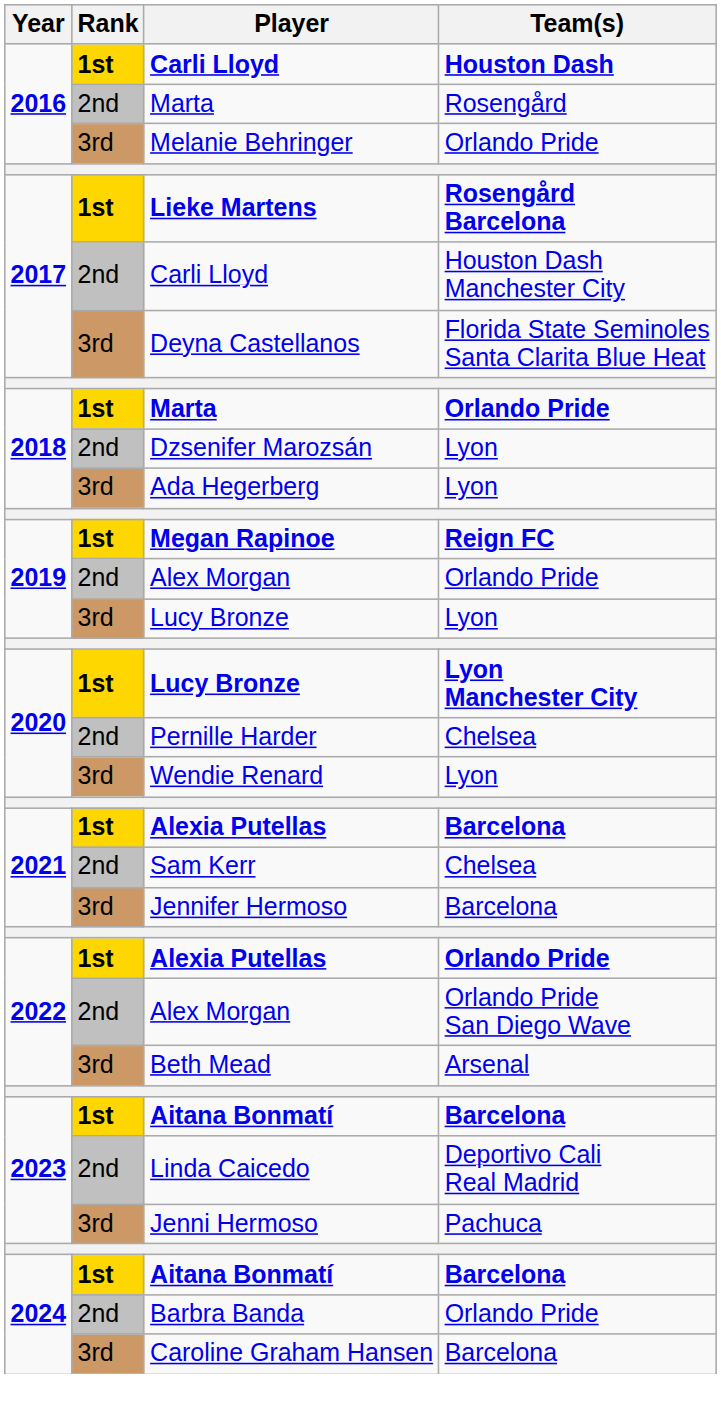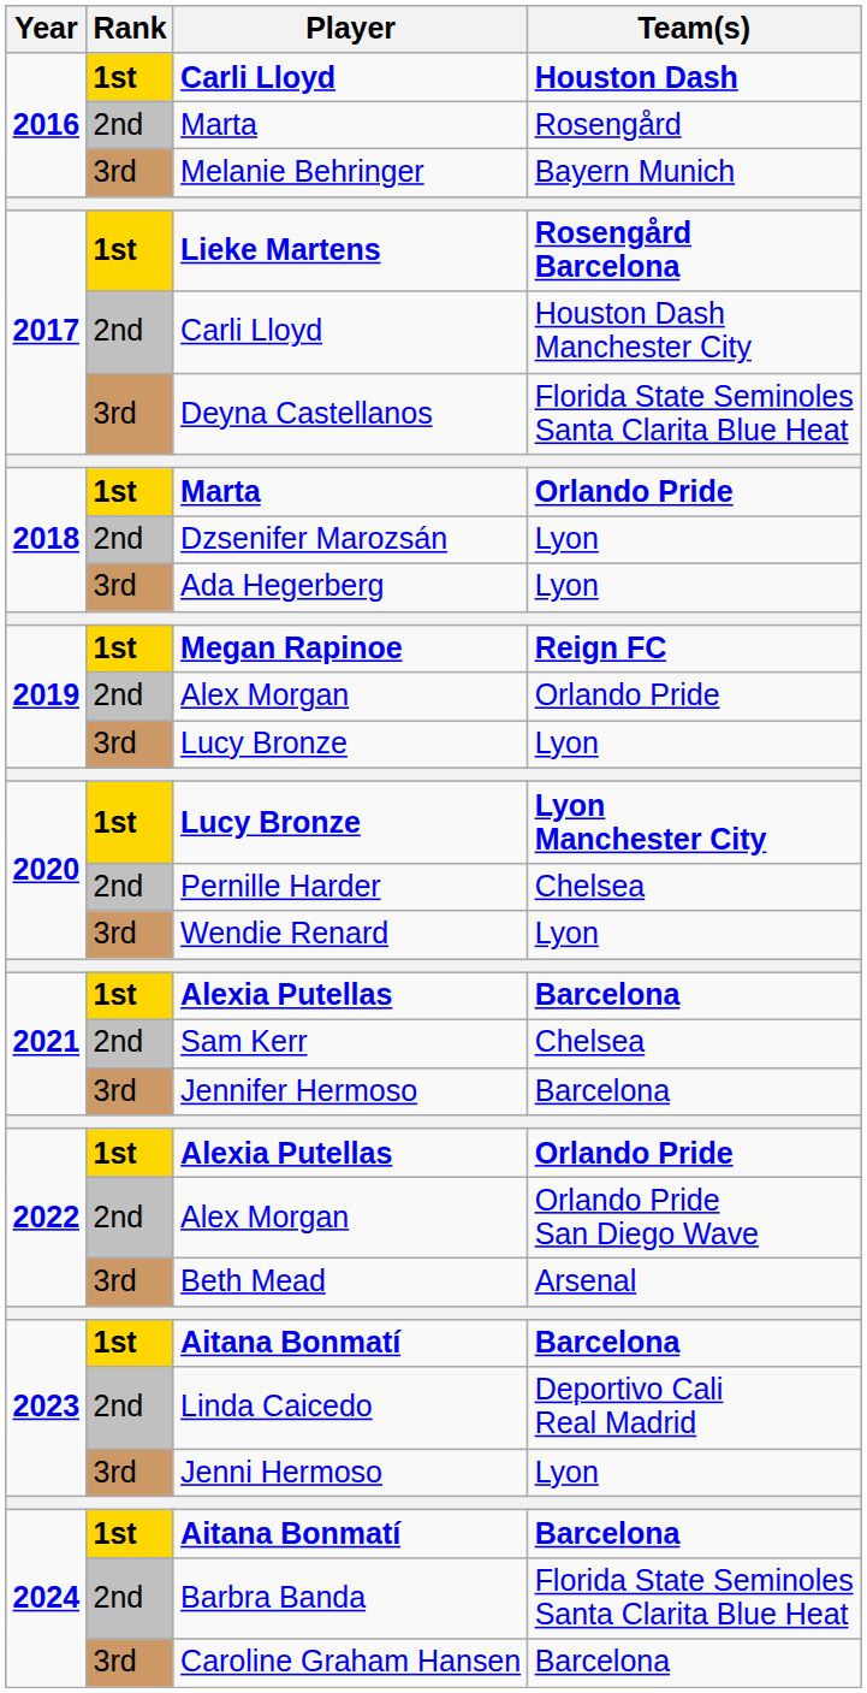 <table class="wikitable">
 <tr>
 <th>Year</th>
 <th>Rank</th>
 <th>Player</th>
 <th>Team(s)</th>
 </tr>
 <tr>
 <td rowspan="3"><strong><a href='#'>2016</a></strong></td>
 <td scope=col style="background-color: gold"><strong>1st</strong></td>
 <td> <strong><a href='#'>Carli Lloyd</a></strong></td>
 <td> <strong><a href='#'>Houston Dash</a></strong></td>
 </tr>
 <tr>
 <td scope=col style="background-color: silver">2nd</td>
 <td> <a href='#'>Marta</a></td>
 <td> <a href='#'>Rosengård</a></td>
 </tr>
 <tr>
 <td scope=col style="background-color: #cc9966">3rd</td>
 <td> <a href='#'>Melanie Behringer</a></td>
-<td> <a href='#'>Orlando Pride</a></td>
+<td> <a href='#'>Bayern Munich</a></td>
 </tr>
 <tr>
 <th colspan="5"></th>
 </tr>
 <tr>
 <td rowspan="3"><strong><a href='#'>2017</a></strong></td>
 <td scope=col style="background-color: gold"><strong>1st</strong></td>
 <td> <strong><a href='#'>Lieke Martens</a></strong></td>
 <td> <strong><a href='#'>Rosengård</a></strong><br>  <strong><a href='#'>Barcelona</a></strong></td>
 </tr>
 <tr>
 <td scope=col style="background-color: silver">2nd</td>
 <td> <a href='#'>Carli Lloyd</a></td>
 <td> <a href='#'>Houston Dash</a><br> <a href='#'>Manchester City</a></td>
 </tr>
 <tr>
 <td scope=col style="background-color: #cc9966">3rd</td>
 <td> <a href='#'>Deyna Castellanos</a></td>
 <td> <a href='#'>Florida State Seminoles</a><br> <a href='#'>Santa Clarita Blue Heat</a></td>
 </tr>
 <tr>
 <th colspan="5"></th>
 </tr>
 <tr>
 <td rowspan="3"><strong><a href='#'>2018</a></strong></td>
 <td scope=col style="background-color: gold"><strong>1st</strong></td>
 <td> <strong><a href='#'>Marta</a></strong></td>
 <td> <strong><a href='#'>Orlando Pride</a></strong></td>
 </tr>
 <tr>
 <td scope=col style="background-color: silver">2nd</td>
 <td> <a href='#'>Dzsenifer Marozsán</a></td>
 <td> <a href='#'>Lyon</a></td>
 </tr>
 <tr>
 <td scope=col style="background-color: #cc9966">3rd</td>
 <td> <a href='#'>Ada Hegerberg</a></td>
 <td> <a href='#'>Lyon</a></td>
 </tr>
 <tr>
 <th colspan="5"></th>
 </tr>
 <tr>
 <td rowspan="3"><strong><a href='#'>2019</a></strong></td>
 <td scope=col style="background-color: gold"><strong>1st</strong></td>
 <td> <strong><a href='#'>Megan Rapinoe</a></strong></td>
 <td> <strong><a href='#'>Reign FC</a></strong></td>
 </tr>
 <tr>
 <td scope=col style="background-color: silver">2nd</td>
 <td> <a href='#'>Alex Morgan</a></td>
 <td> <a href='#'>Orlando Pride</a></td>
 </tr>
 <tr>
 <td scope=col style="background-color: #cc9966">3rd</td>
 <td> <a href='#'>Lucy Bronze</a></td>
 <td> <a href='#'>Lyon</a></td>
 </tr>
 <tr>
 <th colspan="5"></th>
 </tr>
 <tr>
 <td rowspan="3"><strong><a href='#'>2020</a></strong></td>
 <td scope=col style="background-color: gold"><strong>1st</strong></td>
 <td> <strong><a href='#'>Lucy Bronze</a></strong></td>
 <td> <strong><a href='#'>Lyon</a></strong><br> <strong><a href='#'>Manchester City</a></strong></td>
 </tr>
 <tr>
 <td scope=col style="background-color: silver">2nd</td>
 <td> <a href='#'>Pernille Harder</a></td>
 <td> <a href='#'>Chelsea</a></td>
 </tr>
 <tr>
 <td scope=col style="background-color: #cc9966">3rd</td>
 <td> <a href='#'>Wendie Renard</a></td>
 <td> <a href='#'>Lyon</a></td>
 </tr>
 <tr>
 <th colspan="5"></th>
 </tr>
 <tr>
 <td rowspan="3"><strong><a href='#'>2021</a></strong></td>
 <td scope=col style="background-color: gold"><strong>1st</strong></td>
 <td> <strong><a href='#'>Alexia Putellas</a></strong></td>
 <td> <strong><a href='#'>Barcelona</a></strong></td>
 </tr>
 <tr>
 <td scope=col style="background-color: silver">2nd</td>
 <td> <a href='#'>Sam Kerr</a></td>
 <td> <a href='#'>Chelsea</a></td>
 </tr>
 <tr>
 <td scope=col style="background-color: #cc9966">3rd</td>
 <td> <a href='#'>Jennifer Hermoso</a></td>
 <td> <a href='#'>Barcelona</a></td>
 </tr>
 <tr>
 <th colspan="5"></th>
 </tr>
 <tr>
 <td rowspan="3"><strong><a href='#'>2022</a></strong></td>
 <td scope=col style="background-color: gold"><strong>1st</strong></td>
 <td> <strong><a href='#'>Alexia Putellas</a></strong></td>
 <td> <strong><a href='#'>Orlando Pride</a></strong></td>
 </tr>
 <tr>
 <td scope=col style="background-color: silver">2nd</td>
 <td> <a href='#'>Alex Morgan</a></td>
 <td> <a href='#'>Orlando Pride</a><br> <a href='#'>San Diego Wave</a></td>
 </tr>
 <tr>
 <td scope=col style="background-color: #cc9966">3rd</td>
 <td> <a href='#'>Beth Mead</a></td>
 <td> <a href='#'>Arsenal</a></td>
 </tr>
 <tr>
 <th colspan="5"></th>
 </tr>
 <tr>
 <td rowspan="3"><strong><a href='#'>2023</a></strong></td>
 <td scope=col style="background-color: gold"><strong>1st</strong></td>
 <td> <strong><a href='#'>Aitana Bonmatí</a></strong></td>
 <td> <strong><a href='#'>Barcelona</a></strong></td>
 </tr>
 <tr>
 <td scope=col style="background-color: silver">2nd</td>
 <td> <a href='#'>Linda Caicedo</a></td>
 <td> <a href='#'>Deportivo Cali</a><br> <a href='#'>Real Madrid</a></td>
 </tr>
 <tr>
 <td scope=col style="background-color: #cc9966">3rd</td>
 <td> <a href='#'>Jenni Hermoso</a></td>
-<td> <a href='#'>Pachuca</a></td>
+<td> <a href='#'>Lyon</a></td>
 </tr>
 <tr>
 <th colspan="5"></th>
 </tr>
 <tr>
 <td rowspan="3"><strong><a href='#'>2024</a></strong></td>
 <td scope=col style="background-color: gold"><strong>1st</strong></td>
 <td> <strong><a href='#'>Aitana Bonmatí</a></strong></td>
 <td> <strong><a href='#'>Barcelona</a></strong></td>
 </tr>
 <tr>
 <td scope=col style="background-color: silver">2nd</td>
 <td> <a href='#'>Barbra Banda</a></td>
-<td> <a href='#'>Orlando Pride</a></td>
+<td> <a href='#'>Florida State Seminoles</a><br> <a href='#'>Santa Clarita Blue Heat</a></td>
 </tr>
 <tr>
 <td scope=col style="background-color: #cc9966">3rd</td>
 <td> <a href='#'>Caroline Graham Hansen</a></td>
 <td> <a href='#'>Barcelona</a></td>
 </tr>
 </table>
